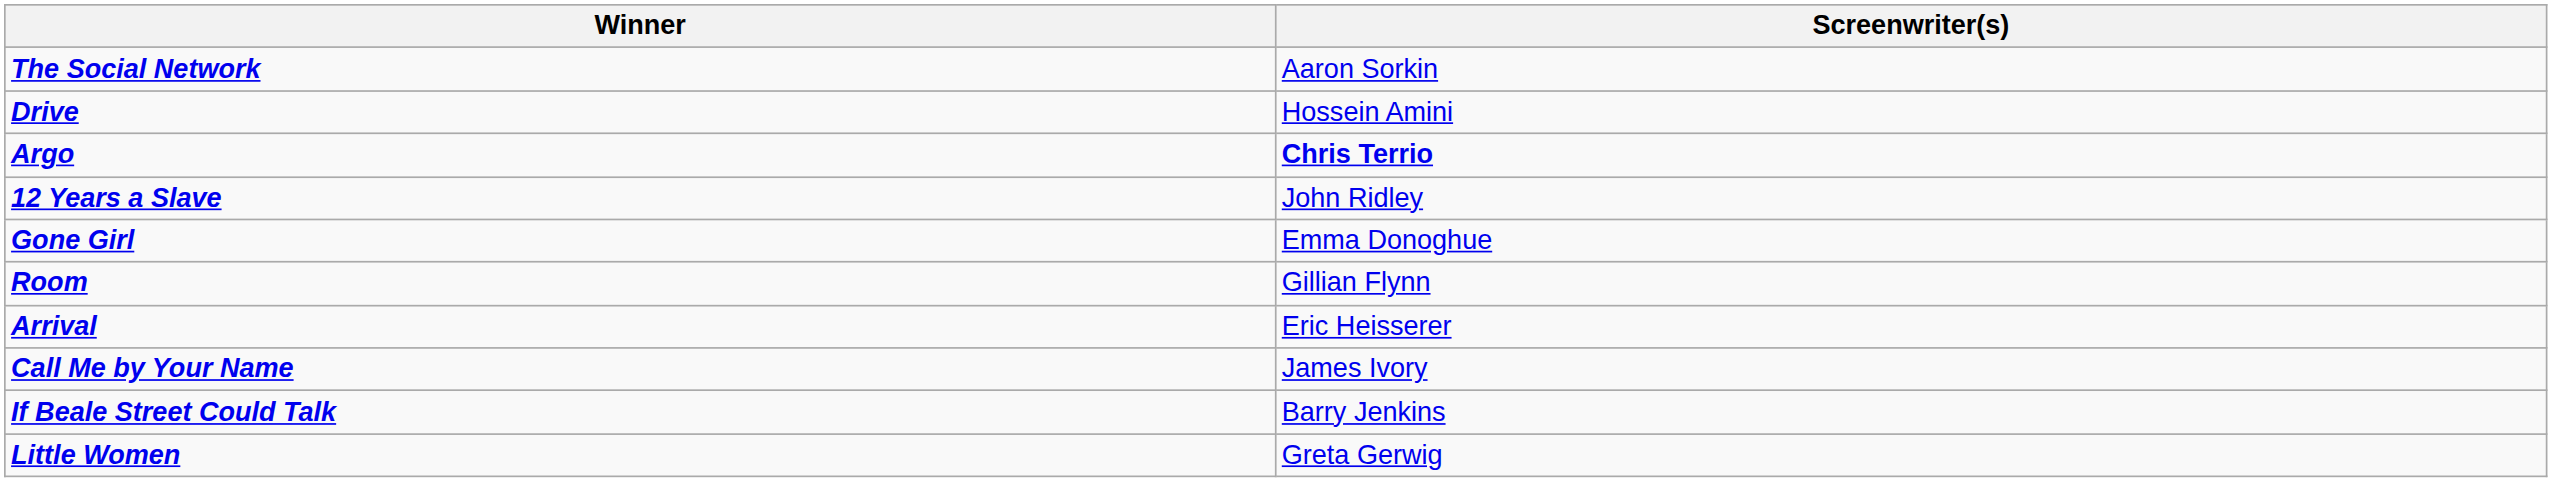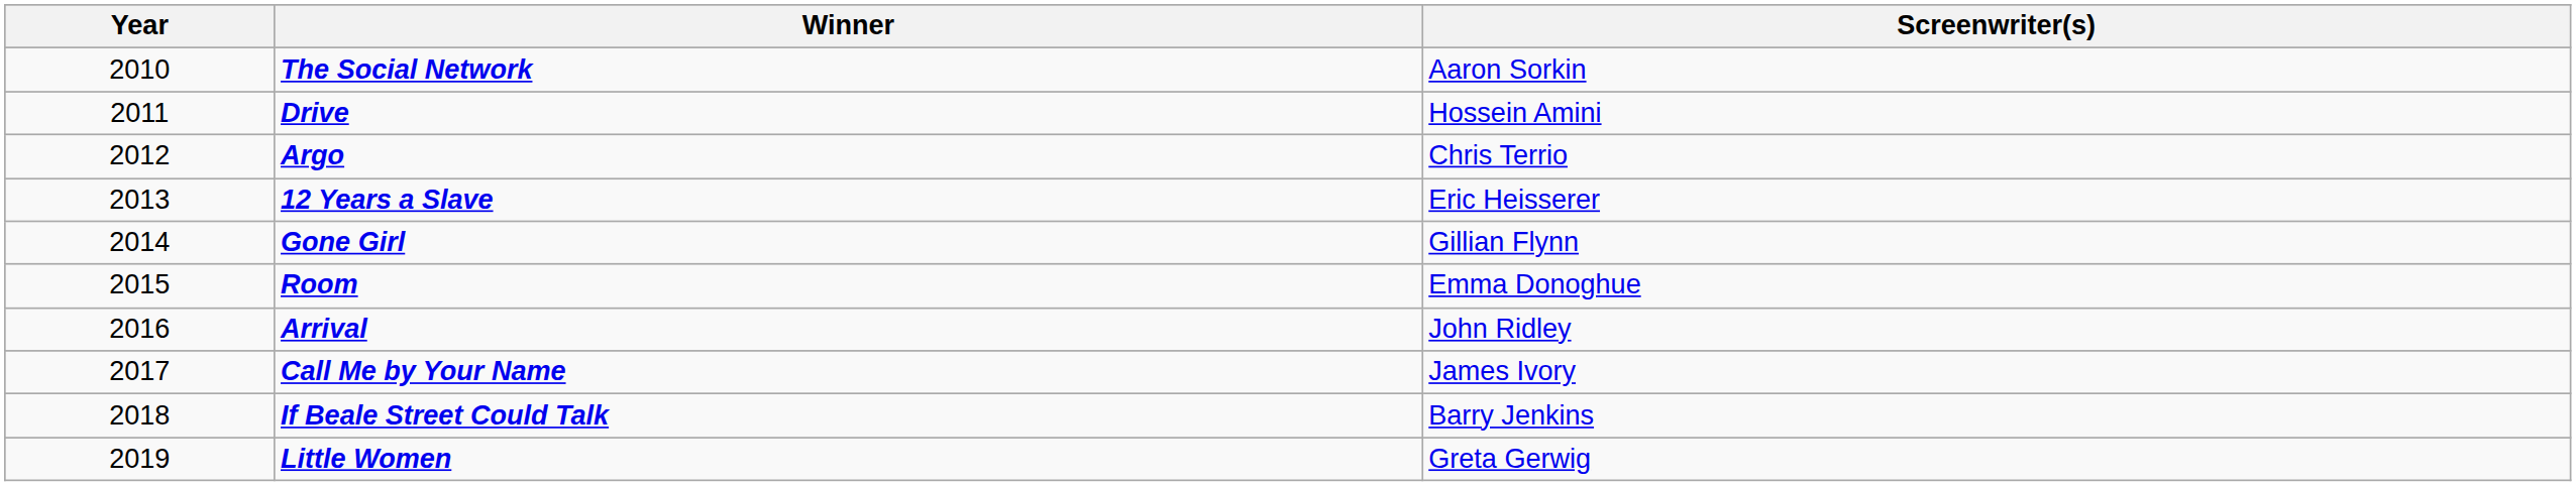 <table class="wikitable" width="95%" cellpadding="5">
 <tr>
+<th width="100"><strong>Year</strong></th>
 <th width="450"><strong>Winner</strong></th>
 <th width="450"><strong>Screenwriter(s)</strong></th>
 </tr>
 <tr>
+<td style="text-align:center;">2010</td>
 <td><strong><em><a href='#'>The Social Network</a></em></strong></td>
 <td><a href='#'>Aaron Sorkin</a></td>
 </tr>
 <tr>
+<td style="text-align:center;">2011</td>
 <td><strong><em><a href='#'>Drive</a></em></strong></td>
 <td><a href='#'>Hossein Amini</a></td>
 </tr>
 <tr>
+<td style="text-align:center;">2012</td>
 <td><strong><em><a href='#'>Argo</a></em></strong></td>
-<td><strong><a href='#'>Chris Terrio</a></strong></td>
+<td><a href='#'>Chris Terrio</a></td>
 </tr>
 <tr>
+<td style="text-align:center;">2013</td>
 <td><strong><em><a href='#'>12 Years a Slave</a></em></strong></td>
+<td><a href='#'>Eric Heisserer</a></td>
+</tr>
+<tr>
+<td style="text-align:center;">2014</td>
+<td><strong><em><a href='#'>Gone Girl</a></em></strong></td>
+<td><a href='#'>Gillian Flynn</a></td>
+</tr>
+<tr>
+<td style="text-align:center;">2015</td>
+<td><strong><em><a href='#'>Room</a></em></strong></td>
+<td><a href='#'>Emma Donoghue</a></td>
+</tr>
+<tr>
+<td style="text-align:center;">2016</td>
+<td><strong><em><a href='#'>Arrival</a></em></strong></td>
 <td><a href='#'>John Ridley</a></td>
 </tr>
 <tr>
-<td><strong><em><a href='#'>Gone Girl</a></em></strong></td>
-<td><a href='#'>Emma Donoghue</a></td>
-</tr>
-<tr>
-<td><strong><em><a href='#'>Room</a></em></strong></td>
-<td><a href='#'>Gillian Flynn</a></td>
-</tr>
-<tr>
-<td><strong><em><a href='#'>Arrival</a></em></strong></td>
-<td><a href='#'>Eric Heisserer</a></td>
-</tr>
-<tr>
+<td style="text-align:center;">2017</td>
 <td><strong><em><a href='#'>Call Me by Your Name</a></em></strong></td>
 <td><a href='#'>James Ivory</a></td>
 </tr>
 <tr>
+<td style="text-align:center;">2018</td>
 <td><strong><em><a href='#'>If Beale Street Could Talk</a></em></strong></td>
 <td><a href='#'>Barry Jenkins</a></td>
 </tr>
 <tr>
+<td style="text-align:center;">2019</td>
 <td><strong><em><a href='#'>Little Women</a></em></strong></td>
 <td><a href='#'>Greta Gerwig</a></td>
 </tr>
 </table>
